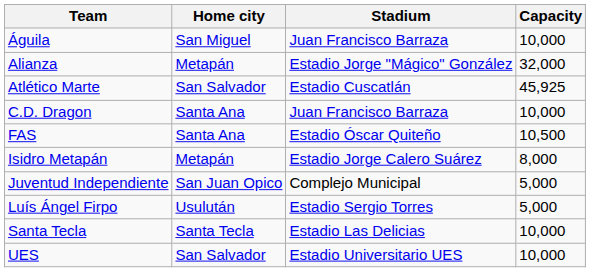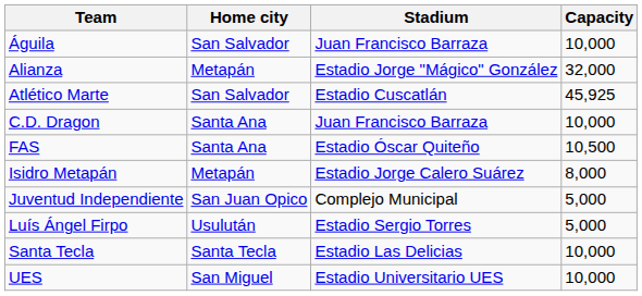 <table class="wikitable sortable">
 <tr>
 <th>Team</th>
 <th>Home city</th>
 <th>Stadium</th>
 <th>Capacity</th>
 </tr>
 <tr>
 <td><a href='#'>Águila</a></td>
-<td><a href='#'>San Miguel</a></td>
+<td><a href='#'>San Salvador</a></td>
 <td><a href='#'>Juan Francisco Barraza</a></td>
 <td>10,000</td>
 </tr>
 <tr>
 <td><a href='#'>Alianza</a></td>
 <td><a href='#'>Metapán</a></td>
 <td><a href='#'>Estadio Jorge "Mágico" González</a></td>
 <td>32,000</td>
 </tr>
 <tr>
 <td><a href='#'>Atlético Marte</a></td>
 <td><a href='#'>San Salvador</a></td>
 <td><a href='#'>Estadio Cuscatlán</a></td>
 <td>45,925</td>
 </tr>
 <tr>
 <td><a href='#'>C.D. Dragon</a></td>
 <td><a href='#'>Santa Ana</a></td>
 <td><a href='#'>Juan Francisco Barraza</a></td>
 <td>10,000</td>
 </tr>
 <tr>
 <td><a href='#'>FAS</a></td>
 <td><a href='#'>Santa Ana</a></td>
 <td><a href='#'>Estadio Óscar Quiteño</a></td>
 <td>10,500</td>
 </tr>
 <tr>
 <td><a href='#'>Isidro Metapán</a></td>
 <td><a href='#'>Metapán</a></td>
 <td><a href='#'>Estadio Jorge Calero Suárez</a></td>
 <td>8,000</td>
 </tr>
 <tr>
 <td><a href='#'>Juventud Independiente</a></td>
 <td><a href='#'>San Juan Opico</a></td>
 <td>Complejo Municipal</td>
 <td>5,000</td>
 </tr>
 <tr>
 <td><a href='#'>Luís Ángel Firpo</a></td>
 <td><a href='#'>Usulután</a></td>
 <td><a href='#'>Estadio Sergio Torres</a></td>
 <td>5,000</td>
 </tr>
 <tr>
 <td><a href='#'>Santa Tecla</a></td>
 <td><a href='#'>Santa Tecla</a></td>
 <td><a href='#'>Estadio Las Delicias</a></td>
 <td>10,000</td>
 </tr>
 <tr>
 <td><a href='#'>UES</a></td>
-<td><a href='#'>San Salvador</a></td>
+<td><a href='#'>San Miguel</a></td>
 <td><a href='#'>Estadio Universitario UES</a></td>
 <td>10,000</td>
 </tr>
 </table>
